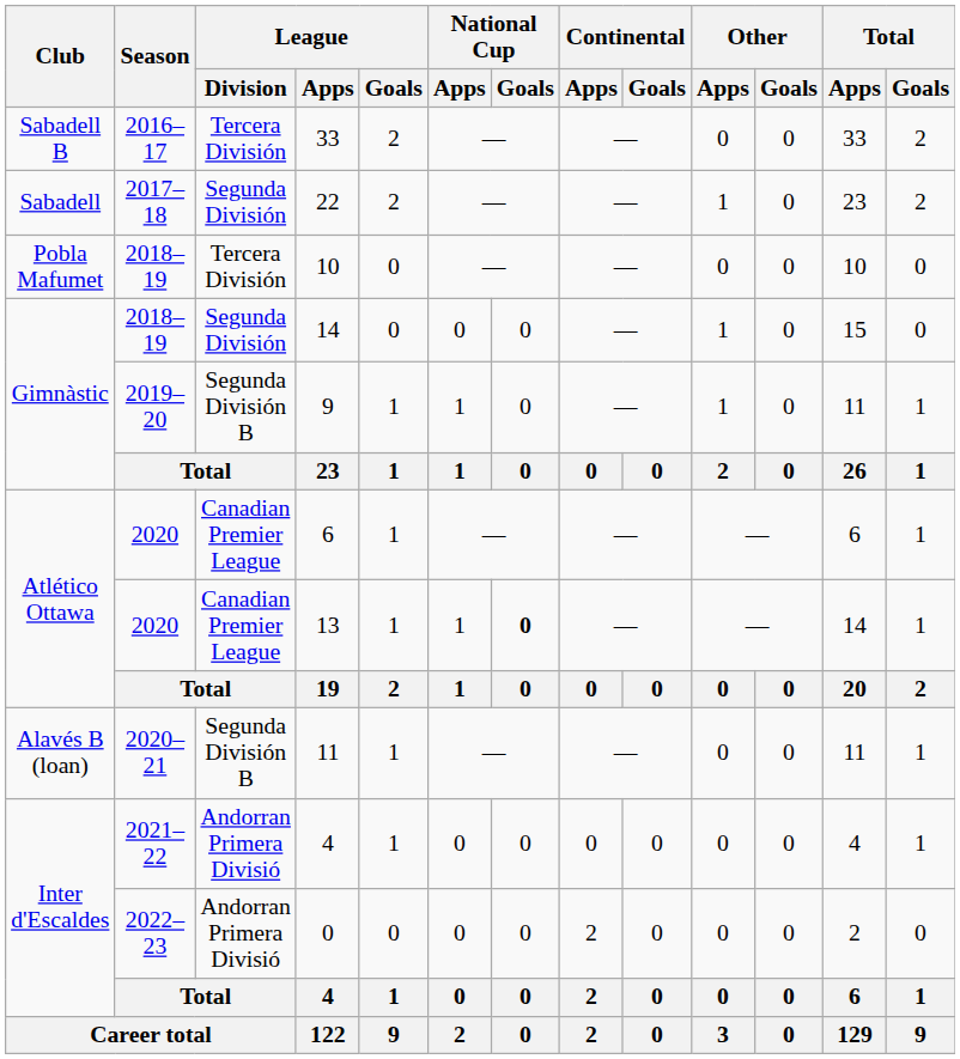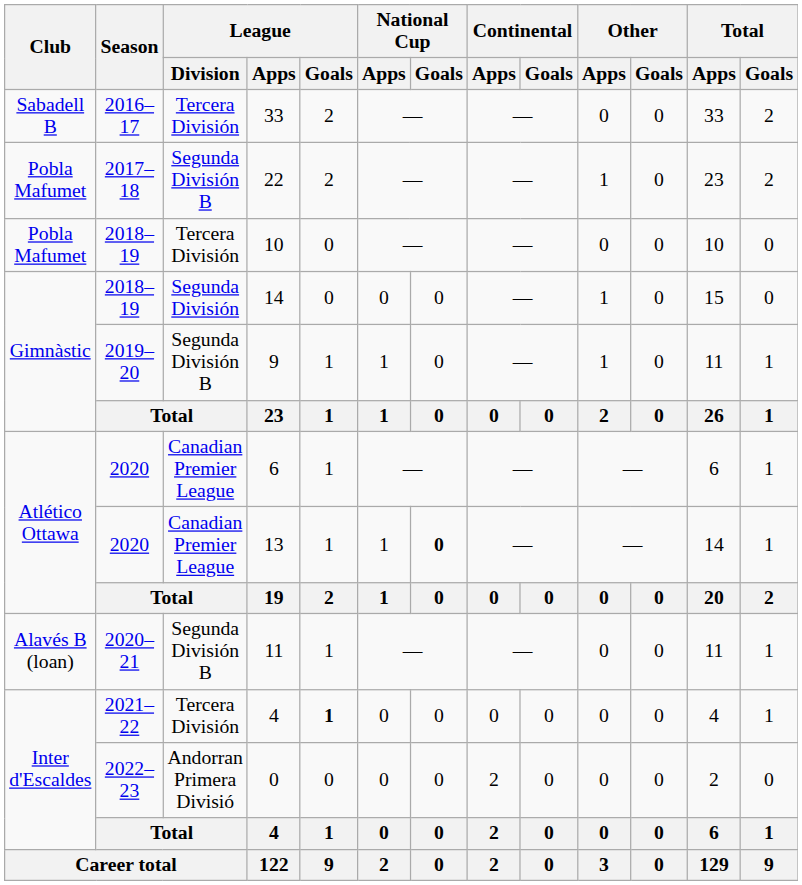 <table class="wikitable" style="text-align:center">
 <tr>
 <th rowspan="2">Club</th>
 <th rowspan="2">Season</th>
 <th colspan="3">League</th>
 <th colspan="2">National Cup</th>
 <th colspan="2">Continental</th>
 <th colspan="2">Other</th>
 <th colspan="2">Total</th>
 </tr>
 <tr>
 <th>Division</th>
 <th>Apps</th>
 <th>Goals</th>
 <th>Apps</th>
 <th>Goals</th>
 <th>Apps</th>
 <th>Goals</th>
 <th>Apps</th>
 <th>Goals</th>
 <th>Apps</th>
 <th>Goals</th>
 </tr>
 <tr>
 <td rowspan="1"><a href='#'>Sabadell B</a></td>
 <td><a href='#'>2016–17</a></td>
 <td><a href='#'>Tercera División</a></td>
 <td>33</td>
 <td>2</td>
 <td colspan="2">—</td>
 <td colspan="2">—</td>
 <td>0</td>
 <td>0</td>
 <td>33</td>
 <td>2</td>
 </tr>
 <tr>
-<td rowspan="1"><a href='#'>Sabadell</a></td>
+<td rowspan="1"><a href='#'>Pobla Mafumet</a></td>
 <td><a href='#'>2017–18</a></td>
-<td><a href='#'>Segunda División</a></td>
+<td><a href='#'>Segunda División B</a></td>
 <td>22</td>
 <td>2</td>
 <td colspan="2">—</td>
 <td colspan="2">—</td>
 <td>1</td>
 <td>0</td>
 <td>23</td>
 <td>2</td>
 </tr>
 <tr>
 <td rowspan="1"><a href='#'>Pobla Mafumet</a></td>
 <td><a href='#'>2018–19</a></td>
 <td>Tercera División</td>
 <td>10</td>
 <td>0</td>
 <td colspan="2">—</td>
 <td colspan="2">—</td>
 <td>0</td>
 <td>0</td>
 <td>10</td>
 <td>0</td>
 </tr>
 <tr>
 <td rowspan="3"><a href='#'>Gimnàstic</a></td>
 <td><a href='#'>2018–19</a></td>
 <td><a href='#'>Segunda División</a></td>
 <td>14</td>
 <td>0</td>
 <td>0</td>
 <td>0</td>
 <td colspan="2">—</td>
 <td>1</td>
 <td>0</td>
 <td>15</td>
 <td>0</td>
 </tr>
 <tr>
 <td><a href='#'>2019–20</a></td>
 <td>Segunda División B</td>
 <td>9</td>
 <td>1</td>
 <td>1</td>
 <td>0</td>
 <td colspan="2">—</td>
 <td>1</td>
 <td>0</td>
 <td>11</td>
 <td>1</td>
 </tr>
 <tr>
 <th colspan="2">Total</th>
 <th>23</th>
 <th>1</th>
 <th>1</th>
 <th>0</th>
 <th>0</th>
 <th>0</th>
 <th>2</th>
 <th>0</th>
 <th>26</th>
 <th>1</th>
 </tr>
 <tr>
 <td rowspan="3"><a href='#'>Atlético Ottawa</a></td>
 <td><a href='#'>2020</a></td>
 <td><a href='#'>Canadian Premier League</a></td>
 <td>6</td>
 <td>1</td>
 <td colspan="2">—</td>
 <td colspan="2">—</td>
 <td colspan="2">—</td>
 <td>6</td>
 <td>1</td>
 </tr>
 <tr>
 <td><a href='#'>2020</a></td>
 <td><a href='#'>Canadian Premier League</a></td>
 <td>13</td>
 <td>1</td>
 <td>1</td>
 <td><strong>0</strong></td>
 <td colspan="2">—</td>
 <td colspan="2">—</td>
 <td>14</td>
 <td>1</td>
 </tr>
 <tr>
 <th colspan="2">Total</th>
 <th>19</th>
 <th>2</th>
 <th>1</th>
 <th>0</th>
 <th>0</th>
 <th>0</th>
 <th>0</th>
 <th>0</th>
 <th>20</th>
 <th>2</th>
 </tr>
 <tr>
 <td rowspan="1"><a href='#'>Alavés B</a> (loan)</td>
 <td><a href='#'>2020–21</a></td>
 <td>Segunda División B</td>
 <td>11</td>
 <td>1</td>
 <td colspan="2">—</td>
 <td colspan="2">—</td>
 <td>0</td>
 <td>0</td>
 <td>11</td>
 <td>1</td>
 </tr>
 <tr>
 <td rowspan="3"><a href='#'>Inter d'Escaldes</a></td>
 <td><a href='#'>2021–22</a></td>
-<td><a href='#'>Andorran Primera Divisió</a></td>
+<td>Tercera División</td>
 <td>4</td>
-<td>1</td>
+<td><strong>1</strong></td>
 <td>0</td>
 <td>0</td>
 <td>0</td>
 <td>0</td>
 <td>0</td>
 <td>0</td>
 <td>4</td>
 <td>1</td>
 </tr>
 <tr>
 <td><a href='#'>2022–23</a></td>
 <td>Andorran Primera Divisió</td>
 <td>0</td>
 <td>0</td>
 <td>0</td>
 <td>0</td>
 <td>2</td>
 <td>0</td>
 <td>0</td>
 <td>0</td>
 <td>2</td>
 <td>0</td>
 </tr>
 <tr>
 <th colspan="2">Total</th>
 <th>4</th>
 <th>1</th>
 <th>0</th>
 <th>0</th>
 <th>2</th>
 <th>0</th>
 <th>0</th>
 <th>0</th>
 <th>6</th>
 <th>1</th>
 </tr>
 <tr>
 <th colspan="3">Career total</th>
 <th>122</th>
 <th>9</th>
 <th>2</th>
 <th>0</th>
 <th>2</th>
 <th>0</th>
 <th>3</th>
 <th>0</th>
 <th>129</th>
 <th>9</th>
 </tr>
 </table>
